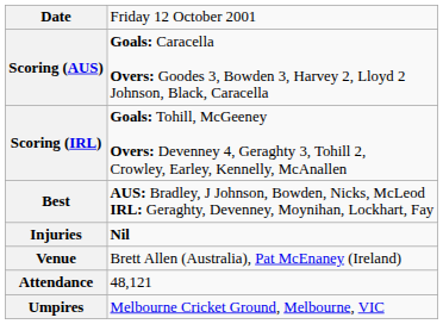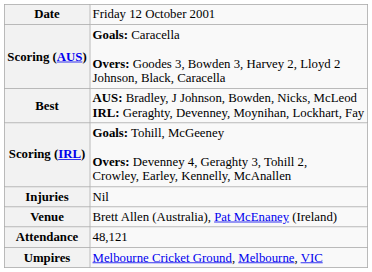 <table class="wikitable">
 <tr>
 <th>Date</th>
 <td>Friday 12 October 2001</td>
 </tr>
 <tr>
 <th>Scoring (<a href='#'>AUS</a>)</th>
 <td><strong>Goals:</strong> Caracella<br><br><strong>Overs:</strong>  Goodes 3, Bowden 3, Harvey 2, Lloyd 2<br>Johnson, Black, Caracella</td>
 </tr>
 <tr>
+<th>Best</th>
+<td><strong>AUS:</strong> Bradley, J Johnson, Bowden, Nicks, McLeod <br><strong>IRL:</strong>  Geraghty, Devenney, Moynihan, Lockhart, Fay</td>
+</tr>
+<tr>
 <th>Scoring (<a href='#'>IRL</a>)</th>
 <td><strong>Goals:</strong> Tohill, McGeeney<br><br><strong>Overs:</strong> Devenney 4, Geraghty 3, Tohill 2, <br>Crowley, Earley, Kennelly, McAnallen</td>
 </tr>
 <tr>
-<th>Best</th>
-<td><strong>AUS:</strong> Bradley, J Johnson, Bowden, Nicks, McLeod <br><strong>IRL:</strong>  Geraghty, Devenney, Moynihan, Lockhart, Fay</td>
-</tr>
-<tr>
 <th>Injuries</th>
-<td><strong>Nil</strong></td>
+<td>Nil</td>
 </tr>
 <tr>
 <th>Venue</th>
 <td>Brett Allen (Australia), <a href='#'>Pat McEnaney</a> (Ireland)</td>
 </tr>
 <tr>
 <th>Attendance</th>
 <td>48,121</td>
 </tr>
 <tr>
 <th>Umpires</th>
 <td><a href='#'>Melbourne Cricket Ground</a>, <a href='#'>Melbourne</a>, <a href='#'>VIC</a></td>
 </tr>
 </table>
